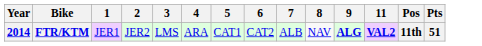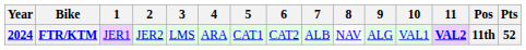 <table class="wikitable" style="text-align:center">
 <tr>
 <th>Year</th>
 <th>Bike</th>
 <th>1</th>
 <th>2</th>
 <th>3</th>
 <th>4</th>
 <th>5</th>
 <th>6</th>
 <th>7</th>
 <th>8</th>
 <th>9</th>
+<th>10</th>
 <th>11</th>
 <th>Pos</th>
 <th>Pts</th>
 </tr>
 <tr>
-<th><a href='#'>2014</a></th>
+<th><a href='#'>2024</a></th>
 <th><a href='#'>FTR/KTM</a></th>
 <td style="background:#efcfff;"><a href='#'>JER1</a><br></td>
 <td style="background:#dfffdf;"><a href='#'>JER2</a><br></td>
 <td style="background:#dfffdf;"><a href='#'>LMS</a><br></td>
 <td style="background:#dfffdf;"><a href='#'>ARA</a><br></td>
 <td style="background:#dfffdf;"><a href='#'>CAT1</a><br></td>
 <td style="background:#dfffdf;"><a href='#'>CAT2</a><br></td>
 <td style="background:#dfffdf;"><a href='#'>ALB</a><br></td>
 <td style="background:#;"><a href='#'>NAV</a><br></td>
-<td style="background:#dfffdf;"><strong><a href='#'>ALG</a><br></strong></td>
+<td style="background:#dfffdf;"><a href='#'>ALG</a><br></td>
+<td style="background:#dfffdf;"><a href='#'>VAL1</a><br></td>
 <td style="background:#efcfff;"><strong><a href='#'>VAL2</a><br></strong></td>
 <th style="background:#;">11th</th>
-<th style="background:#;">51</th>
+<th style="background:#;">52</th>
 </tr>
 </table>
